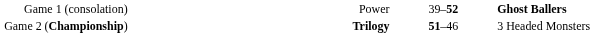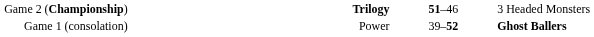 <table style="width:100%;" cellspacing="1">
 <tr>
 <th width=15%></th>
 <th width=25%></th>
 <th width=10%></th>
 <th width=25%></th>
 </tr>
 <tr style=font-size:90%>
+<td align=right>Game 2 (<strong>Championship</strong>)</td>
+<td align=right><strong>Trilogy</strong></td>
+<td align=center><strong>51</strong>–46</td>
+<td>3 Headed Monsters</td>
+<td></td>
+</tr>
+<tr style=font-size:90%>
 <td align=right>Game 1 (consolation)</td>
 <td align=right>Power</td>
 <td align=center>39–<strong>52</strong></td>
 <td><strong>Ghost Ballers</strong></td>
 <td></td>
 </tr>
-<tr style=font-size:90%>
-<td align=right>Game 2 (<strong>Championship</strong>)</td>
-<td align=right><strong>Trilogy</strong></td>
-<td align=center><strong>51</strong>–46</td>
-<td>3 Headed Monsters</td>
-<td></td>
-</tr>
 </table>
